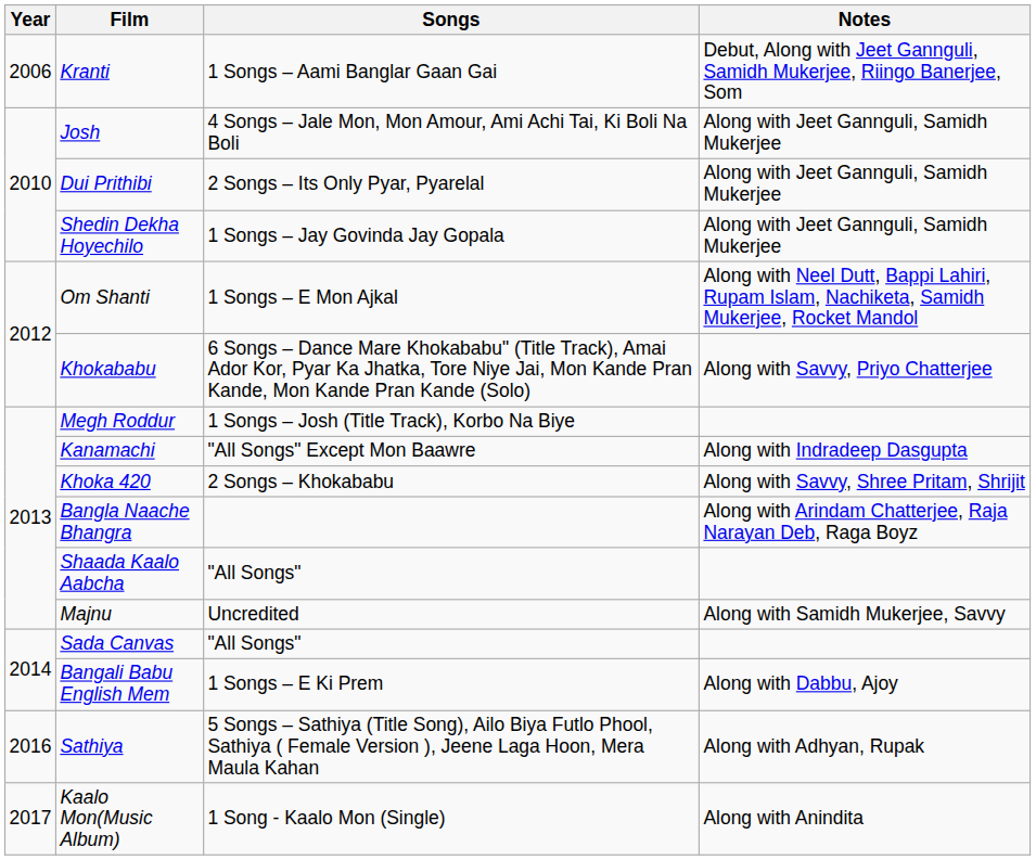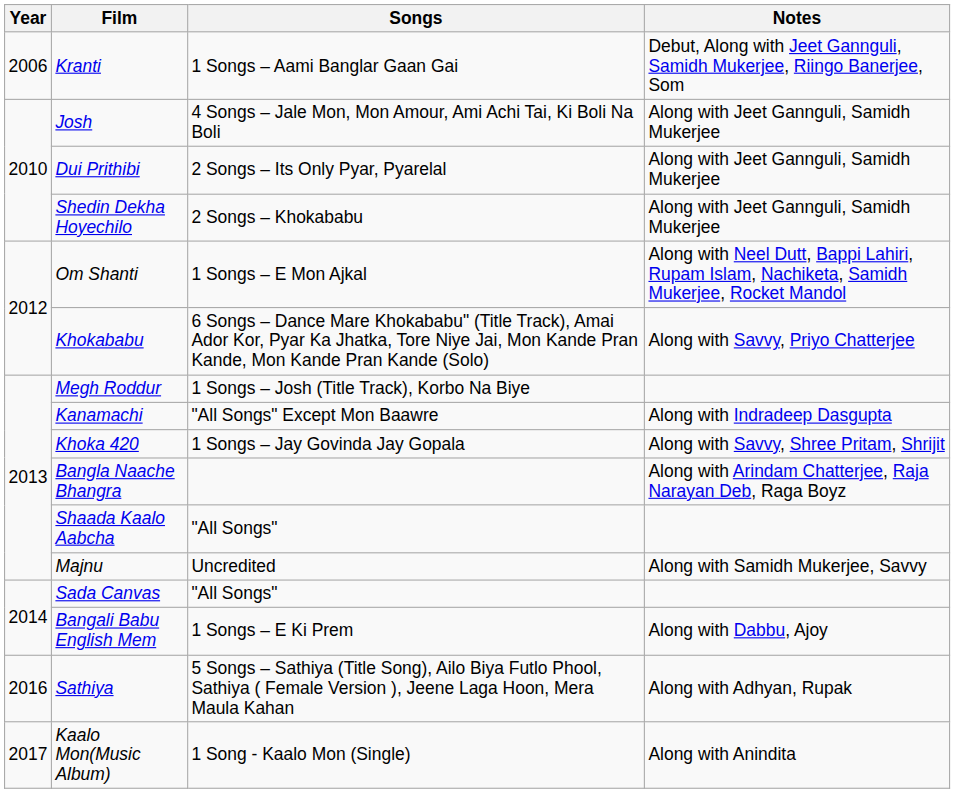 <table class="wikitable sortable">
 <tr>
 <th>Year</th>
 <th>Film</th>
 <th>Songs</th>
 <th>Notes</th>
 </tr>
 <tr>
 <td>2006</td>
 <td><em><a href='#'>Kranti</a></em></td>
 <td>1 Songs – Aami Banglar Gaan Gai</td>
 <td>Debut, Along with <a href='#'>Jeet Gannguli</a>, <a href='#'>Samidh Mukerjee</a>, <a href='#'>Riingo Banerjee</a>, Som</td>
 </tr>
 <tr>
 <td rowspan="3">2010</td>
 <td><em><a href='#'>Josh</a></em></td>
 <td>4 Songs – Jale Mon, Mon Amour, Ami Achi Tai, Ki Boli Na Boli</td>
 <td>Along with Jeet Gannguli, Samidh Mukerjee</td>
 </tr>
 <tr>
 <td><em><a href='#'>Dui Prithibi</a></em></td>
 <td>2 Songs – Its Only Pyar, Pyarelal</td>
 <td>Along with Jeet Gannguli, Samidh Mukerjee</td>
 </tr>
 <tr>
 <td><em><a href='#'>Shedin Dekha Hoyechilo</a></em></td>
-<td>1 Songs – Jay Govinda Jay Gopala</td>
+<td>2 Songs – Khokababu</td>
 <td>Along with Jeet Gannguli, Samidh Mukerjee</td>
 </tr>
 <tr>
 <td rowspan="2">2012</td>
 <td><em>Om Shanti</em></td>
 <td>1 Songs – E Mon Ajkal</td>
 <td>Along with <a href='#'>Neel Dutt</a>, <a href='#'>Bappi Lahiri</a>, <a href='#'>Rupam Islam</a>, <a href='#'>Nachiketa</a>, <a href='#'>Samidh Mukerjee</a>, <a href='#'>Rocket Mandol</a></td>
 </tr>
 <tr>
 <td><em><a href='#'>Khokababu</a></em></td>
 <td>6 Songs – Dance Mare Khokababu" (Title Track), Amai Ador Kor, Pyar Ka Jhatka, Tore Niye Jai, Mon Kande Pran Kande, Mon Kande Pran Kande (Solo)</td>
 <td>Along with <a href='#'>Savvy</a>, <a href='#'>Priyo Chatterjee</a></td>
 </tr>
 <tr>
 <td rowspan="6">2013</td>
 <td><em><a href='#'>Megh Roddur</a></em></td>
 <td>1 Songs – Josh (Title Track), Korbo Na Biye</td>
 <td></td>
 </tr>
 <tr>
 <td><em><a href='#'>Kanamachi</a></em></td>
 <td>"All Songs" Except Mon Baawre</td>
 <td>Along with <a href='#'>Indradeep Dasgupta</a></td>
 </tr>
 <tr>
 <td><em><a href='#'>Khoka 420</a></em></td>
-<td>2 Songs – Khokababu</td>
+<td>1 Songs – Jay Govinda Jay Gopala</td>
 <td>Along with <a href='#'>Savvy</a>, <a href='#'>Shree Pritam</a>, <a href='#'>Shrijit</a></td>
 </tr>
 <tr>
 <td><em><a href='#'>Bangla Naache Bhangra</a></em></td>
 <td></td>
 <td>Along with <a href='#'>Arindam Chatterjee</a>, <a href='#'>Raja Narayan Deb</a>, Raga Boyz</td>
 </tr>
 <tr>
 <td><em><a href='#'>Shaada Kaalo Aabcha</a></em></td>
 <td>"All Songs"</td>
 <td></td>
 </tr>
 <tr>
 <td><em>Majnu</em></td>
 <td>Uncredited</td>
 <td>Along with Samidh Mukerjee, Savvy</td>
 </tr>
 <tr>
 <td rowspan="2">2014</td>
 <td><em><a href='#'>Sada Canvas</a></em></td>
 <td>"All Songs"</td>
 <td></td>
 </tr>
 <tr>
 <td><em><a href='#'>Bangali Babu English Mem</a></em></td>
 <td>1 Songs – E Ki Prem</td>
 <td>Along with <a href='#'>Dabbu</a>, Ajoy</td>
 </tr>
 <tr>
 <td>2016</td>
 <td><em><a href='#'>Sathiya</a></em></td>
 <td>5 Songs – Sathiya (Title Song), Ailo Biya Futlo Phool, Sathiya ( Female Version ), Jeene Laga Hoon, Mera Maula Kahan</td>
 <td>Along with Adhyan, Rupak</td>
 </tr>
 <tr>
 <td>2017</td>
 <td><em>Kaalo Mon(Music Album)</em></td>
 <td>1 Song - Kaalo Mon (Single)</td>
 <td>Along with Anindita</td>
 </tr>
 </table>
